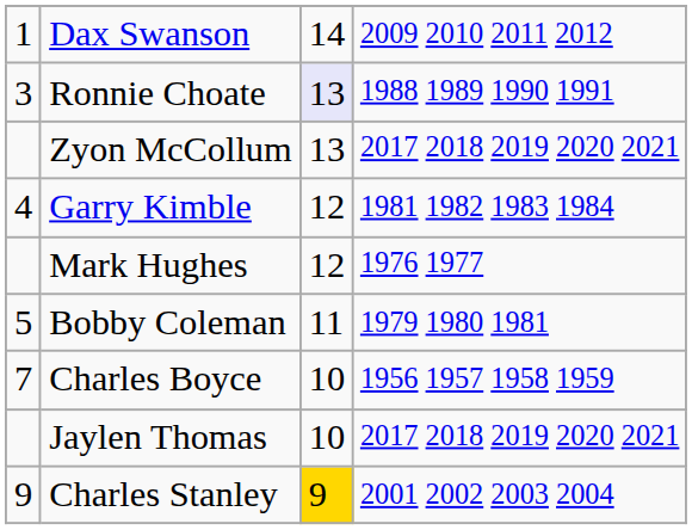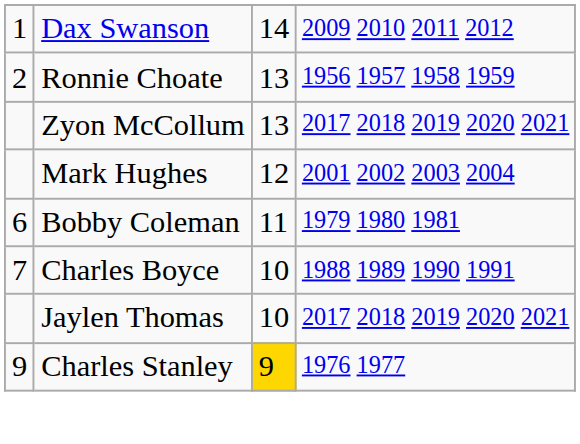 <table class="wikitable">
 <tr>
 </tr>
 <tr>
 <td>1</td>
 <td><a href='#'>Dax Swanson</a></td>
 <td>14</td>
 <td style="font-size:80%;"><a href='#'>2009</a> <a href='#'>2010</a> <a href='#'>2011</a> <a href='#'>2012</a></td>
 </tr>
 <tr>
-<td>3</td>
+<td>2</td>
 <td>Ronnie Choate</td>
-<td style="background: lavender;">13</td>
-<td style="font-size:80%;"><a href='#'>1988</a> <a href='#'>1989</a> <a href='#'>1990</a> <a href='#'>1991</a></td>
+<td>13</td>
+<td style="font-size:80%;"><a href='#'>1956</a> <a href='#'>1957</a> <a href='#'>1958</a> <a href='#'>1959</a></td>
 </tr>
 <tr>
 <td></td>
 <td>Zyon McCollum</td>
 <td>13</td>
 <td style="font-size:80%;"><a href='#'>2017</a> <a href='#'>2018</a> <a href='#'>2019</a> <a href='#'>2020</a> <a href='#'>2021</a></td>
 </tr>
 <tr>
-<td>4</td>
-<td><a href='#'>Garry Kimble</a></td>
-<td>12</td>
-<td style="font-size:80%;"><a href='#'>1981</a> <a href='#'>1982</a> <a href='#'>1983</a> <a href='#'>1984</a></td>
-</tr>
-<tr>
 <td></td>
 <td>Mark Hughes</td>
 <td>12</td>
-<td style="font-size:80%;"><a href='#'>1976</a> <a href='#'>1977</a></td>
+<td style="font-size:80%;"><a href='#'>2001</a> <a href='#'>2002</a> <a href='#'>2003</a> <a href='#'>2004</a></td>
 </tr>
 <tr>
-<td>5</td>
+<td>6</td>
 <td>Bobby Coleman</td>
 <td>11</td>
 <td style="font-size:80%;"><a href='#'>1979</a> <a href='#'>1980</a> <a href='#'>1981</a></td>
 </tr>
 <tr>
 <td>7</td>
 <td>Charles Boyce</td>
 <td>10</td>
-<td style="font-size:80%;"><a href='#'>1956</a> <a href='#'>1957</a> <a href='#'>1958</a> <a href='#'>1959</a></td>
+<td style="font-size:80%;"><a href='#'>1988</a> <a href='#'>1989</a> <a href='#'>1990</a> <a href='#'>1991</a></td>
 </tr>
 <tr>
 <td></td>
 <td>Jaylen Thomas</td>
 <td>10</td>
 <td style="font-size:80%;"><a href='#'>2017</a> <a href='#'>2018</a> <a href='#'>2019</a> <a href='#'>2020</a> <a href='#'>2021</a></td>
 </tr>
 <tr>
 <td>9</td>
 <td>Charles Stanley</td>
 <td style="background: gold;">9</td>
-<td style="font-size:80%;"><a href='#'>2001</a> <a href='#'>2002</a> <a href='#'>2003</a> <a href='#'>2004</a></td>
+<td style="font-size:80%;"><a href='#'>1976</a> <a href='#'>1977</a></td>
 </tr>
 </table>
